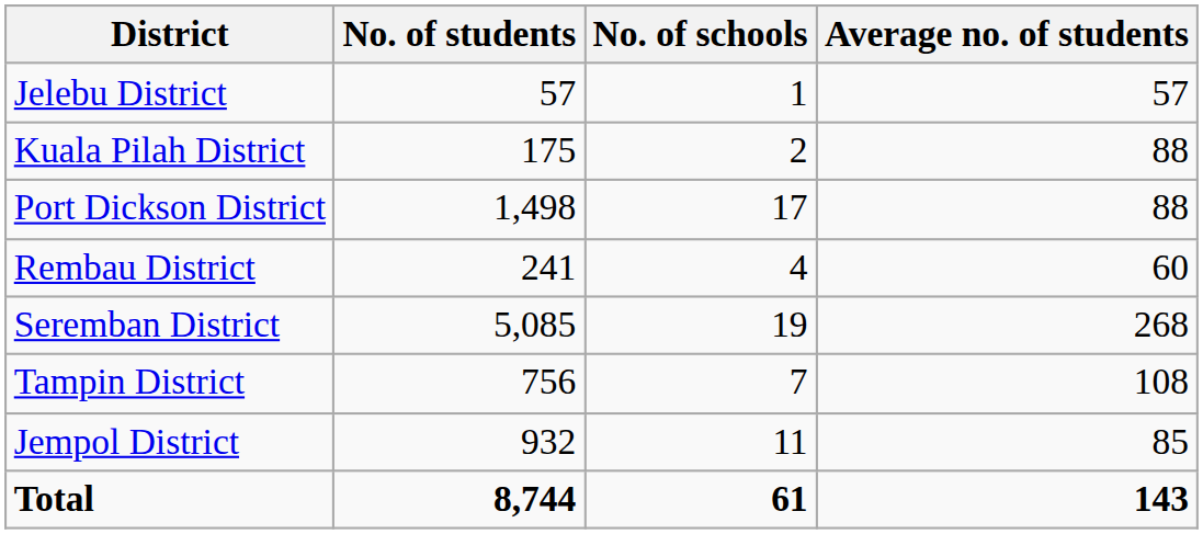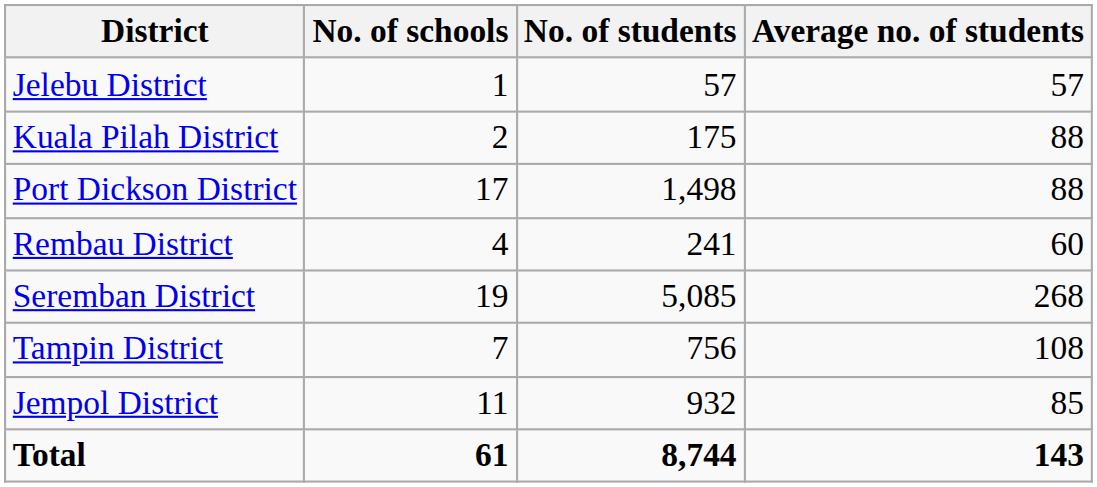 <table class="wikitable sortable">
 <tr>
 <th>District</th>
+<th>No. of schools</th>
 <th>No. of students</th>
-<th>No. of schools</th>
 <th>Average no. of students</th>
 </tr>
 <tr>
 <td><a href='#'>Jelebu District</a></td>
+<td style="text-align:right;">1</td>
 <td style="text-align:right;">57</td>
-<td style="text-align:right;">1</td>
 <td style="text-align:right;">57</td>
 </tr>
 <tr>
 <td><a href='#'>Kuala Pilah District</a></td>
+<td style="text-align:right;">2</td>
 <td style="text-align:right;">175</td>
-<td style="text-align:right;">2</td>
 <td style="text-align:right;">88</td>
 </tr>
 <tr>
 <td><a href='#'>Port Dickson District</a></td>
+<td style="text-align:right;">17</td>
 <td style="text-align:right;">1,498</td>
-<td style="text-align:right;">17</td>
 <td style="text-align:right;">88</td>
 </tr>
 <tr>
 <td><a href='#'>Rembau District</a></td>
+<td style="text-align:right;">4</td>
 <td style="text-align:right;">241</td>
-<td style="text-align:right;">4</td>
 <td style="text-align:right;">60</td>
 </tr>
 <tr>
 <td><a href='#'>Seremban District</a></td>
+<td style="text-align:right;">19</td>
 <td style="text-align:right;">5,085</td>
-<td style="text-align:right;">19</td>
 <td style="text-align:right;">268</td>
 </tr>
 <tr>
 <td><a href='#'>Tampin District</a></td>
+<td style="text-align:right;">7</td>
 <td style="text-align:right;">756</td>
-<td style="text-align:right;">7</td>
 <td style="text-align:right;">108</td>
 </tr>
 <tr>
 <td><a href='#'>Jempol District</a></td>
+<td style="text-align:right;">11</td>
 <td style="text-align:right;">932</td>
-<td style="text-align:right;">11</td>
 <td style="text-align:right;">85</td>
 </tr>
 <tr>
 <td><strong>Total</strong></td>
+<td style="text-align:right;"><strong>61</strong></td>
 <td style="text-align:right;"><strong>8,744</strong></td>
-<td style="text-align:right;"><strong>61</strong></td>
 <td style="text-align:right;"><strong>143</strong></td>
 </tr>
 </table>
